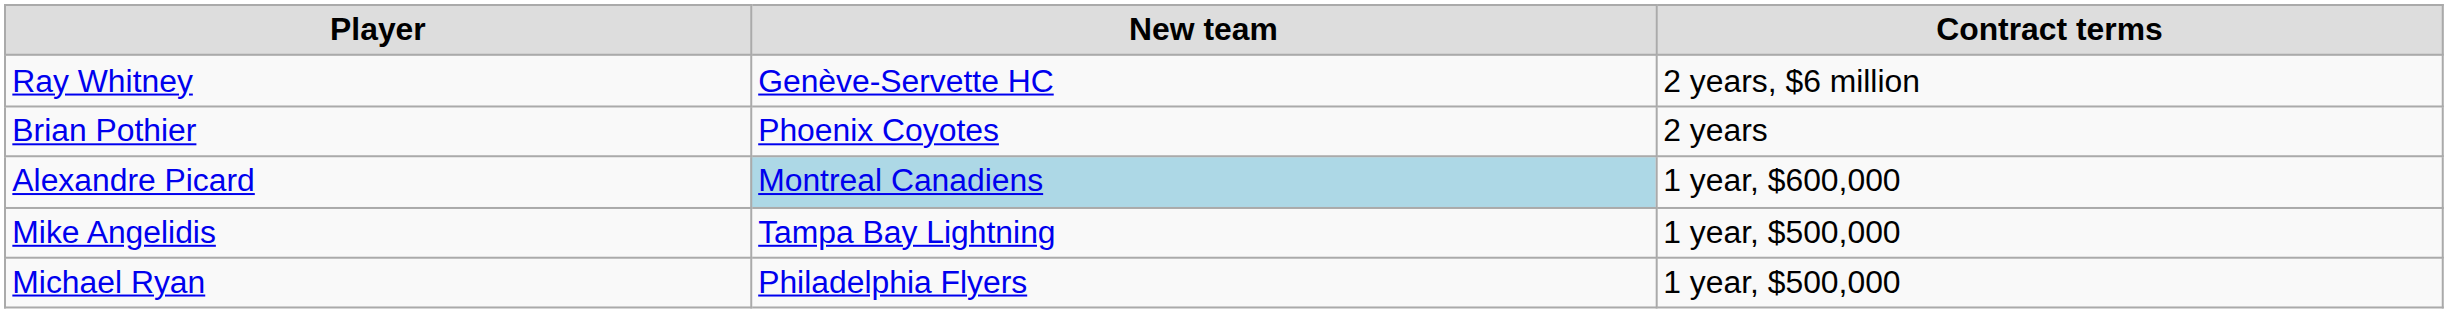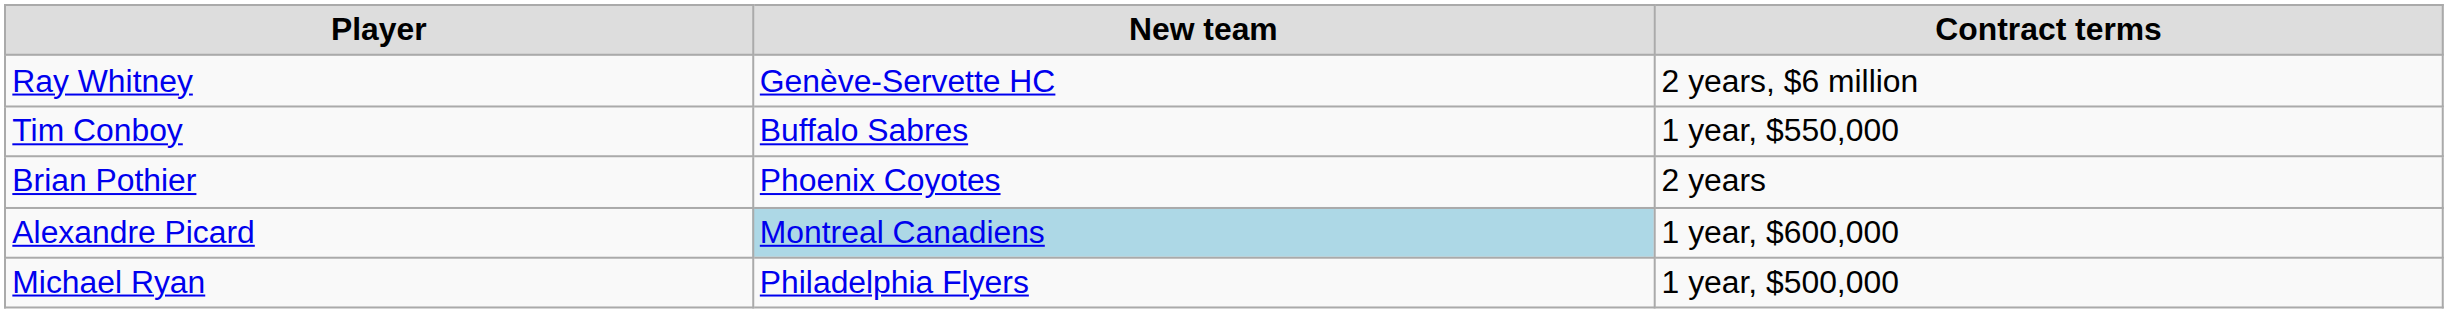 <table class="wikitable" width=97%>
 <tr align="center" bgcolor="#dddddd">
 <td><strong>Player</strong></td>
 <td><strong>New team</strong></td>
 <td><strong>Contract terms</strong></td>
 </tr>
 <tr>
 <td><a href='#'>Ray Whitney</a></td>
 <td><a href='#'>Genève-Servette HC</a></td>
 <td>2 years, $6 million</td>
 </tr>
 <tr>
+<td><a href='#'>Tim Conboy</a></td>
+<td><a href='#'>Buffalo Sabres</a></td>
+<td>1 year, $550,000</td>
+</tr>
+<tr>
 <td><a href='#'>Brian Pothier</a></td>
 <td><a href='#'>Phoenix Coyotes</a></td>
 <td>2 years</td>
 </tr>
 <tr>
 <td><a href='#'>Alexandre Picard</a></td>
 <td style="background: lightblue;"><a href='#'>Montreal Canadiens</a></td>
 <td>1 year, $600,000</td>
 </tr>
 <tr>
-<td><a href='#'>Mike Angelidis</a></td>
-<td><a href='#'>Tampa Bay Lightning</a></td>
-<td>1 year, $500,000</td>
-</tr>
-<tr>
 <td><a href='#'>Michael Ryan</a></td>
 <td><a href='#'>Philadelphia Flyers</a></td>
 <td>1 year, $500,000</td>
 </tr>
 </table>
